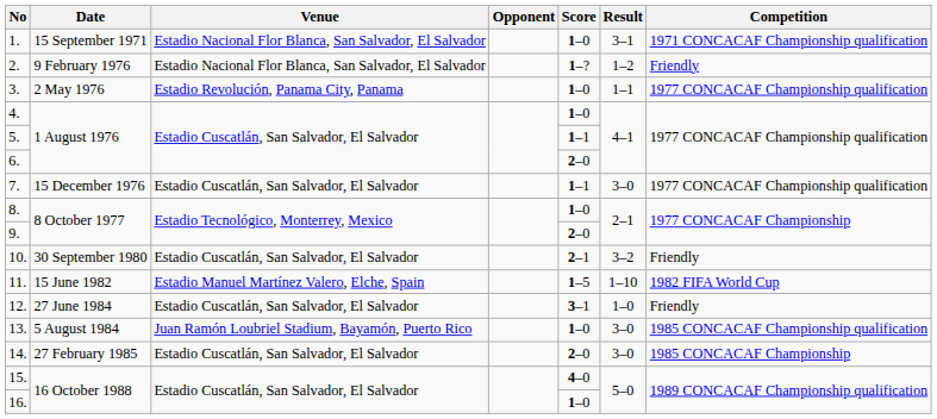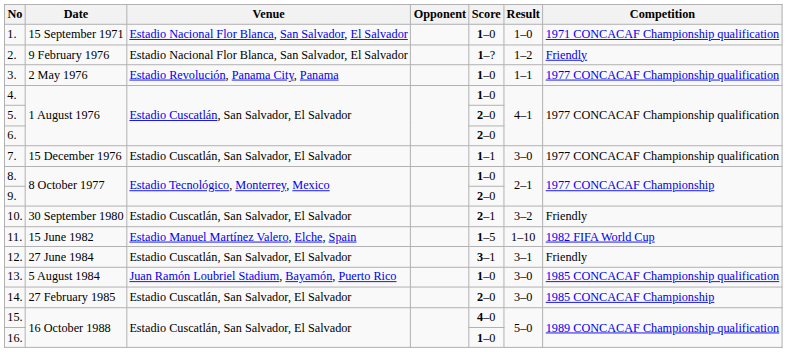 <table class="wikitable" style="font-size:85%;">
 <tr>
 <th>No</th>
 <th>Date</th>
 <th>Venue</th>
 <th>Opponent</th>
 <th>Score</th>
 <th>Result</th>
 <th>Competition</th>
 </tr>
 <tr>
 <td>1.</td>
 <td>15 September 1971</td>
 <td><a href='#'>Estadio Nacional Flor Blanca</a>, <a href='#'>San Salvador</a>, <a href='#'>El Salvador</a></td>
 <td></td>
 <td align=center><strong>1</strong>–0</td>
-<td align=center>3–1</td>
+<td align=center>1–0</td>
 <td><a href='#'>1971 CONCACAF Championship qualification</a></td>
 </tr>
 <tr>
 <td>2.</td>
 <td>9 February 1976</td>
 <td>Estadio Nacional Flor Blanca, San Salvador, El Salvador</td>
 <td></td>
 <td align=center><strong>1</strong>–?</td>
 <td align=center>1–2</td>
 <td><a href='#'>Friendly</a></td>
 </tr>
 <tr>
 <td>3.</td>
 <td>2 May 1976</td>
 <td><a href='#'>Estadio Revolución</a>, <a href='#'>Panama City</a>, <a href='#'>Panama</a></td>
 <td></td>
 <td align=center><strong>1</strong>–0</td>
 <td align=center>1–1</td>
 <td><a href='#'>1977 CONCACAF Championship qualification</a></td>
 </tr>
 <tr>
 <td>4.</td>
 <td rowspan="3">1 August 1976</td>
 <td rowspan="3"><a href='#'>Estadio Cuscatlán</a>, San Salvador, El Salvador</td>
 <td rowspan="3"></td>
 <td align=center><strong>1</strong>–0</td>
 <td rowspan="3" style="text-align:center">4–1</td>
 <td rowspan="3">1977 CONCACAF Championship qualification</td>
 </tr>
 <tr>
 <td>5.</td>
-<td align=center><strong>1</strong>–1</td>
+<td align=center><strong>2</strong>–0</td>
 </tr>
 <tr>
 <td>6.</td>
 <td align=center><strong>2</strong>–0</td>
 </tr>
 <tr>
 <td>7.</td>
 <td>15 December 1976</td>
 <td>Estadio Cuscatlán, San Salvador, El Salvador</td>
 <td></td>
 <td align=center><strong>1</strong>–1</td>
 <td align=center>3–0</td>
 <td>1977 CONCACAF Championship qualification</td>
 </tr>
 <tr>
 <td>8.</td>
 <td rowspan="2">8 October 1977</td>
 <td rowspan="2"><a href='#'>Estadio Tecnológico</a>, <a href='#'>Monterrey</a>, <a href='#'>Mexico</a></td>
 <td rowspan="2"></td>
 <td align=center><strong>1</strong>–0</td>
 <td rowspan="2" style="text-align:center">2–1</td>
 <td rowspan="2"><a href='#'>1977 CONCACAF Championship</a></td>
 </tr>
 <tr>
 <td>9.</td>
 <td align=center><strong>2</strong>–0</td>
 </tr>
 <tr>
 <td>10.</td>
 <td>30 September 1980</td>
 <td>Estadio Cuscatlán, San Salvador, El Salvador</td>
 <td></td>
 <td align=center><strong>2</strong>–1</td>
 <td align=center>3–2</td>
 <td>Friendly</td>
 </tr>
 <tr>
 <td>11.</td>
 <td>15 June 1982</td>
 <td><a href='#'>Estadio Manuel Martínez Valero</a>, <a href='#'>Elche</a>, <a href='#'>Spain</a></td>
 <td></td>
 <td align=center><strong>1</strong>–5</td>
 <td align=center>1–10</td>
 <td><a href='#'>1982 FIFA World Cup</a></td>
 </tr>
 <tr>
 <td>12.</td>
 <td>27 June 1984</td>
 <td>Estadio Cuscatlán, San Salvador, El Salvador</td>
 <td></td>
 <td align=center><strong>3</strong>–1</td>
-<td align=center>1–0</td>
+<td align=center>3–1</td>
 <td>Friendly</td>
 </tr>
 <tr>
 <td>13.</td>
 <td>5 August 1984</td>
 <td><a href='#'>Juan Ramón Loubriel Stadium</a>, <a href='#'>Bayamón</a>, <a href='#'>Puerto Rico</a></td>
 <td></td>
 <td align=center><strong>1</strong>–0</td>
 <td align=center>3–0</td>
 <td><a href='#'>1985 CONCACAF Championship qualification</a></td>
 </tr>
 <tr>
 <td>14.</td>
 <td>27 February 1985</td>
 <td>Estadio Cuscatlán, San Salvador, El Salvador</td>
 <td></td>
 <td align=center><strong>2</strong>–0</td>
 <td align=center>3–0</td>
 <td><a href='#'>1985 CONCACAF Championship</a></td>
 </tr>
 <tr>
 <td>15.</td>
 <td rowspan="2">16 October 1988</td>
 <td rowspan="2">Estadio Cuscatlán, San Salvador, El Salvador</td>
 <td rowspan="2"></td>
 <td align=center><strong>4</strong>–0</td>
 <td rowspan="2" style="text-align:center">5–0</td>
 <td rowspan="2"><a href='#'>1989 CONCACAF Championship qualification</a></td>
 </tr>
 <tr>
 <td>16.</td>
 <td align=center><strong>1</strong>–0</td>
 </tr>
 </table>
